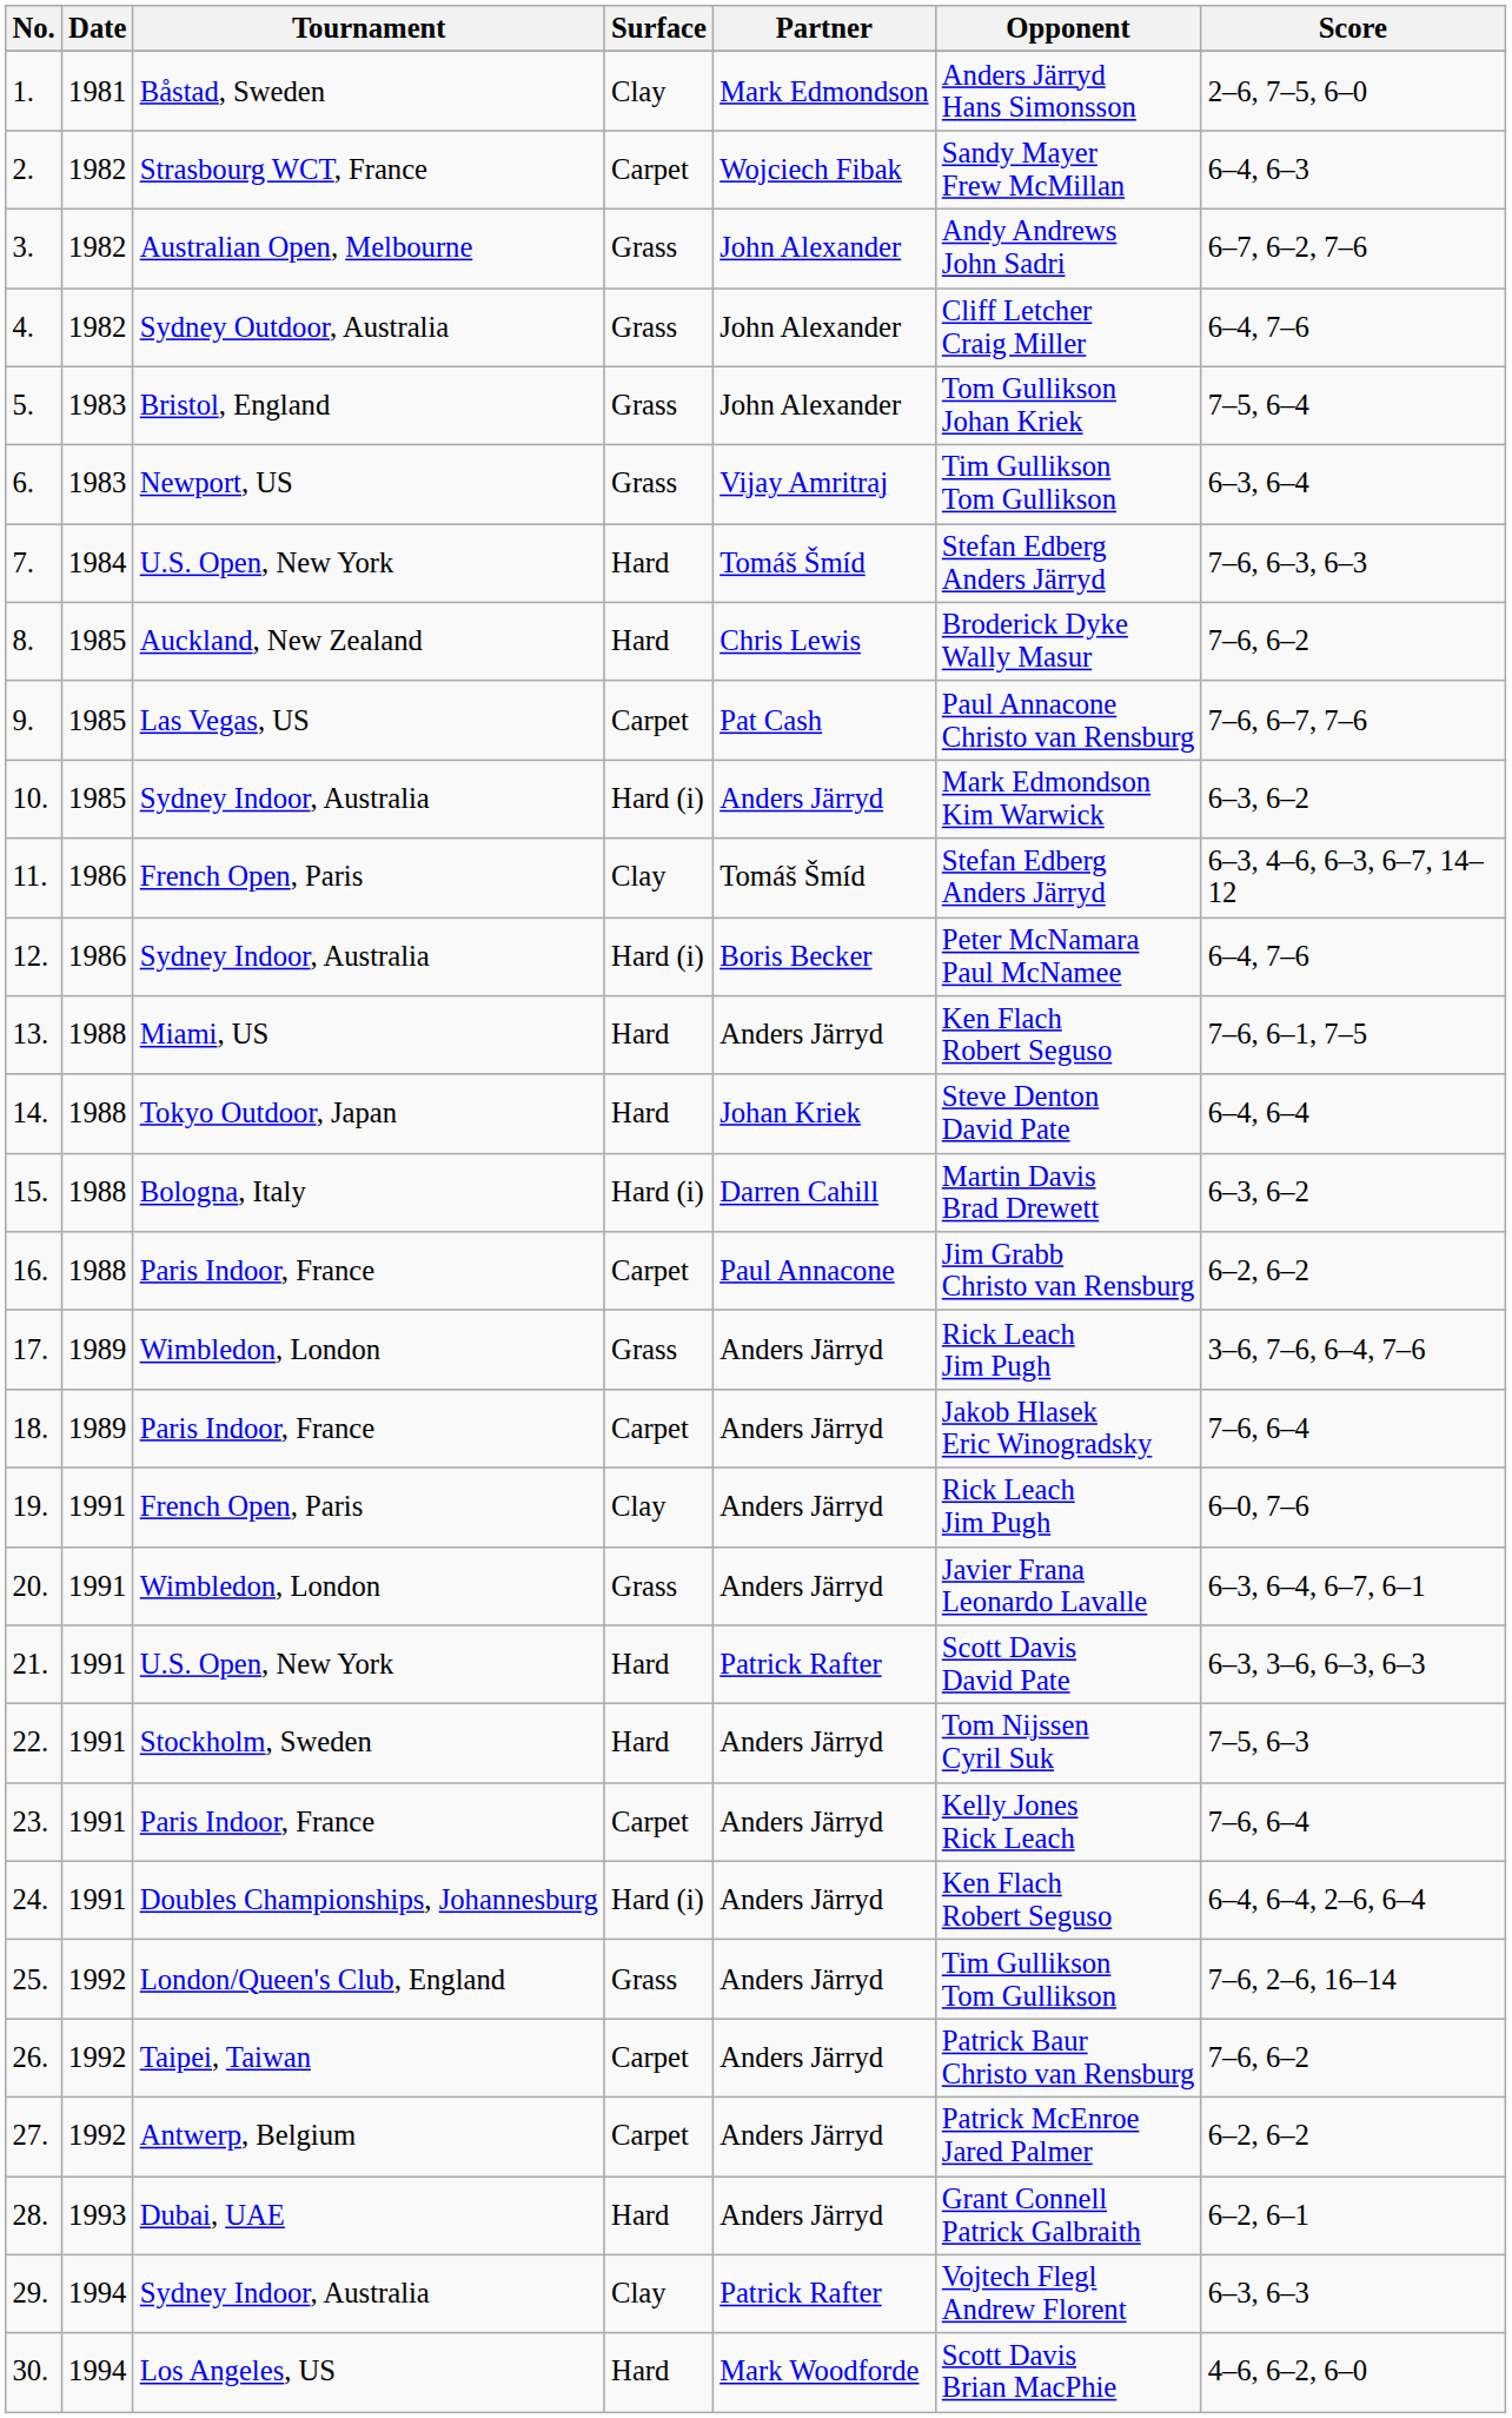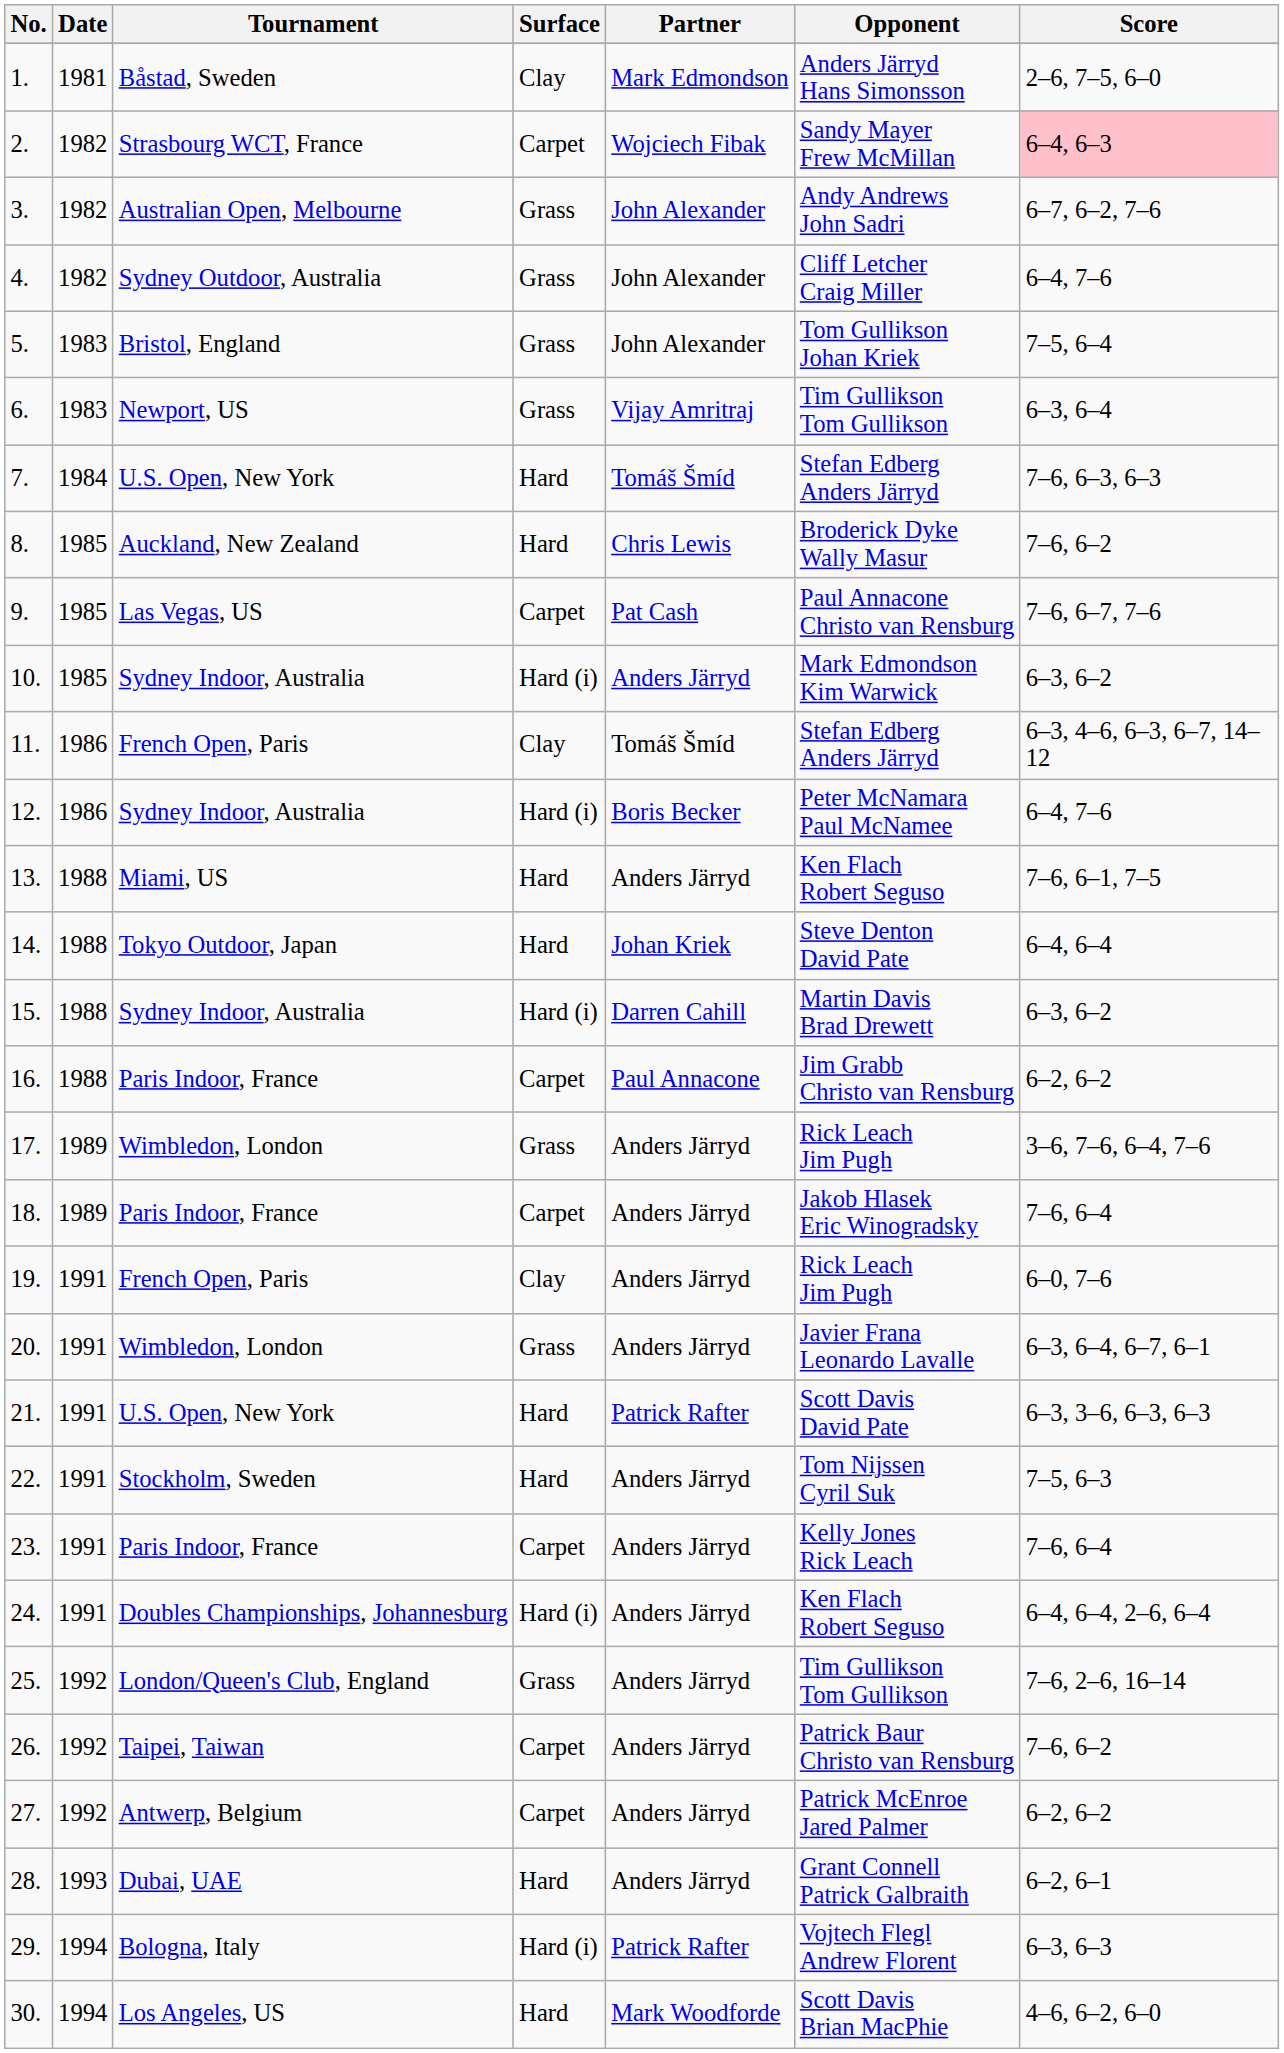 <table class="sortable wikitable">
 <tr>
 <th>No.</th>
 <th>Date</th>
 <th>Tournament</th>
 <th>Surface</th>
 <th>Partner</th>
 <th>Opponent</th>
 <th style="width:160px" class="unsortable">Score</th>
 </tr>
 <tr>
 </tr>
 <tr>
 <td>1.</td>
 <td>1981</td>
 <td><a href='#'>Båstad</a>, Sweden</td>
 <td>Clay</td>
 <td> <a href='#'>Mark Edmondson</a></td>
 <td> <a href='#'>Anders Järryd</a> <br>  <a href='#'>Hans Simonsson</a></td>
 <td>2–6, 7–5, 6–0</td>
 </tr>
 <tr>
 <td>2.</td>
 <td>1982</td>
 <td><a href='#'>Strasbourg WCT</a>, France</td>
 <td>Carpet</td>
 <td> <a href='#'>Wojciech Fibak</a></td>
 <td> <a href='#'>Sandy Mayer</a> <br>  <a href='#'>Frew McMillan</a></td>
-<td>6–4, 6–3</td>
+<td style="background: pink;">6–4, 6–3</td>
 </tr>
 <tr>
 <td>3.</td>
 <td>1982</td>
 <td><a href='#'>Australian Open</a>, <a href='#'>Melbourne</a></td>
 <td>Grass</td>
 <td> <a href='#'>John Alexander</a></td>
 <td> <a href='#'>Andy Andrews</a> <br>  <a href='#'>John Sadri</a></td>
 <td>6–7, 6–2, 7–6</td>
 </tr>
 <tr>
 <td>4.</td>
 <td>1982</td>
 <td><a href='#'>Sydney Outdoor</a>, Australia</td>
 <td>Grass</td>
 <td> John Alexander</td>
 <td> <a href='#'>Cliff Letcher</a> <br>  <a href='#'>Craig Miller</a></td>
 <td>6–4, 7–6</td>
 </tr>
 <tr>
 <td>5.</td>
 <td>1983</td>
 <td><a href='#'>Bristol</a>, England</td>
 <td>Grass</td>
 <td> John Alexander</td>
 <td> <a href='#'>Tom Gullikson</a> <br>  <a href='#'>Johan Kriek</a></td>
 <td>7–5, 6–4</td>
 </tr>
 <tr>
 <td>6.</td>
 <td>1983</td>
 <td><a href='#'>Newport</a>, US</td>
 <td>Grass</td>
 <td> <a href='#'>Vijay Amritraj</a></td>
 <td> <a href='#'>Tim Gullikson</a> <br>  <a href='#'>Tom Gullikson</a></td>
 <td>6–3, 6–4</td>
 </tr>
 <tr>
 <td>7.</td>
 <td>1984</td>
 <td><a href='#'>U.S. Open</a>, New York</td>
 <td>Hard</td>
 <td> <a href='#'>Tomáš Šmíd</a></td>
 <td> <a href='#'>Stefan Edberg</a> <br>  <a href='#'>Anders Järryd</a></td>
 <td>7–6, 6–3, 6–3</td>
 </tr>
 <tr>
 <td>8.</td>
 <td>1985</td>
 <td><a href='#'>Auckland</a>, New Zealand</td>
 <td>Hard</td>
 <td> <a href='#'>Chris Lewis</a></td>
 <td> <a href='#'>Broderick Dyke</a> <br>  <a href='#'>Wally Masur</a></td>
 <td>7–6, 6–2</td>
 </tr>
 <tr>
 <td>9.</td>
 <td>1985</td>
 <td><a href='#'>Las Vegas</a>, US</td>
 <td>Carpet</td>
 <td> <a href='#'>Pat Cash</a></td>
 <td> <a href='#'>Paul Annacone</a> <br>  <a href='#'>Christo van Rensburg</a></td>
 <td>7–6, 6–7, 7–6</td>
 </tr>
 <tr>
 <td>10.</td>
 <td>1985</td>
 <td><a href='#'>Sydney Indoor</a>, Australia</td>
 <td>Hard (i)</td>
 <td> <a href='#'>Anders Järryd</a></td>
 <td> <a href='#'>Mark Edmondson</a> <br>  <a href='#'>Kim Warwick</a></td>
 <td>6–3, 6–2</td>
 </tr>
 <tr>
 <td>11.</td>
 <td>1986</td>
 <td><a href='#'>French Open</a>, Paris</td>
 <td>Clay</td>
 <td> Tomáš Šmíd</td>
 <td> <a href='#'>Stefan Edberg</a> <br>  <a href='#'>Anders Järryd</a></td>
 <td>6–3, 4–6, 6–3, 6–7, 14–12</td>
 </tr>
 <tr>
 <td>12.</td>
 <td>1986</td>
 <td><a href='#'>Sydney Indoor</a>, Australia</td>
 <td>Hard (i)</td>
 <td> <a href='#'>Boris Becker</a></td>
 <td> <a href='#'>Peter McNamara</a> <br>  <a href='#'>Paul McNamee</a></td>
 <td>6–4, 7–6</td>
 </tr>
 <tr>
 <td>13.</td>
 <td>1988</td>
 <td><a href='#'>Miami</a>, US</td>
 <td>Hard</td>
 <td> Anders Järryd</td>
 <td> <a href='#'>Ken Flach</a> <br>  <a href='#'>Robert Seguso</a></td>
 <td>7–6, 6–1, 7–5</td>
 </tr>
 <tr>
 <td>14.</td>
 <td>1988</td>
 <td><a href='#'>Tokyo Outdoor</a>, Japan</td>
 <td>Hard</td>
 <td> <a href='#'>Johan Kriek</a></td>
 <td> <a href='#'>Steve Denton</a> <br>  <a href='#'>David Pate</a></td>
 <td>6–4, 6–4</td>
 </tr>
 <tr>
 <td>15.</td>
 <td>1988</td>
-<td><a href='#'>Bologna</a>, Italy</td>
+<td><a href='#'>Sydney Indoor</a>, Australia</td>
 <td>Hard (i)</td>
 <td> <a href='#'>Darren Cahill</a></td>
 <td> <a href='#'>Martin Davis</a> <br>  <a href='#'>Brad Drewett</a></td>
 <td>6–3, 6–2</td>
 </tr>
 <tr>
 <td>16.</td>
 <td>1988</td>
 <td><a href='#'>Paris Indoor</a>, France</td>
 <td>Carpet</td>
 <td> <a href='#'>Paul Annacone</a></td>
 <td> <a href='#'>Jim Grabb</a> <br>  <a href='#'>Christo van Rensburg</a></td>
 <td>6–2, 6–2</td>
 </tr>
 <tr>
 <td>17.</td>
 <td>1989</td>
 <td><a href='#'>Wimbledon</a>, London</td>
 <td>Grass</td>
 <td> Anders Järryd</td>
 <td> <a href='#'>Rick Leach</a> <br>  <a href='#'>Jim Pugh</a></td>
 <td>3–6, 7–6, 6–4, 7–6</td>
 </tr>
 <tr>
 <td>18.</td>
 <td>1989</td>
 <td><a href='#'>Paris Indoor</a>, France</td>
 <td>Carpet</td>
 <td> Anders Järryd</td>
 <td> <a href='#'>Jakob Hlasek</a> <br>  <a href='#'>Eric Winogradsky</a></td>
 <td>7–6, 6–4</td>
 </tr>
 <tr>
 <td>19.</td>
 <td>1991</td>
 <td><a href='#'>French Open</a>, Paris</td>
 <td>Clay</td>
 <td> Anders Järryd</td>
 <td> <a href='#'>Rick Leach</a> <br>  <a href='#'>Jim Pugh</a></td>
 <td>6–0, 7–6</td>
 </tr>
 <tr>
 <td>20.</td>
 <td>1991</td>
 <td><a href='#'>Wimbledon</a>, London</td>
 <td>Grass</td>
 <td> Anders Järryd</td>
 <td> <a href='#'>Javier Frana</a> <br>  <a href='#'>Leonardo Lavalle</a></td>
 <td>6–3, 6–4, 6–7, 6–1</td>
 </tr>
 <tr>
 <td>21.</td>
 <td>1991</td>
 <td><a href='#'>U.S. Open</a>, New York</td>
 <td>Hard</td>
 <td> <a href='#'>Patrick Rafter</a></td>
 <td> <a href='#'>Scott Davis</a> <br>  <a href='#'>David Pate</a></td>
 <td>6–3, 3–6, 6–3, 6–3</td>
 </tr>
 <tr>
 <td>22.</td>
 <td>1991</td>
 <td><a href='#'>Stockholm</a>, Sweden</td>
 <td>Hard</td>
 <td> Anders Järryd</td>
 <td> <a href='#'>Tom Nijssen</a> <br>  <a href='#'>Cyril Suk</a></td>
 <td>7–5, 6–3</td>
 </tr>
 <tr>
 <td>23.</td>
 <td>1991</td>
 <td><a href='#'>Paris Indoor</a>, France</td>
 <td>Carpet</td>
 <td> Anders Järryd</td>
 <td> <a href='#'>Kelly Jones</a> <br>  <a href='#'>Rick Leach</a></td>
 <td>7–6, 6–4</td>
 </tr>
 <tr>
 <td>24.</td>
 <td>1991</td>
 <td><a href='#'>Doubles Championships</a>, <a href='#'>Johannesburg</a></td>
 <td>Hard (i)</td>
 <td> Anders Järryd</td>
 <td> <a href='#'>Ken Flach</a> <br>  <a href='#'>Robert Seguso</a></td>
 <td>6–4, 6–4, 2–6, 6–4</td>
 </tr>
 <tr>
 <td>25.</td>
 <td>1992</td>
 <td><a href='#'>London/Queen's Club</a>, England</td>
 <td>Grass</td>
 <td> Anders Järryd</td>
 <td> <a href='#'>Tim Gullikson</a> <br>  <a href='#'>Tom Gullikson</a></td>
 <td>7–6, 2–6, 16–14</td>
 </tr>
 <tr>
 <td>26.</td>
 <td>1992</td>
 <td><a href='#'>Taipei</a>, <a href='#'>Taiwan</a></td>
 <td>Carpet</td>
 <td> Anders Järryd</td>
 <td> <a href='#'>Patrick Baur</a> <br>  <a href='#'>Christo van Rensburg</a></td>
 <td>7–6, 6–2</td>
 </tr>
 <tr>
 <td>27.</td>
 <td>1992</td>
 <td><a href='#'>Antwerp</a>, Belgium</td>
 <td>Carpet</td>
 <td> Anders Järryd</td>
 <td> <a href='#'>Patrick McEnroe</a> <br>  <a href='#'>Jared Palmer</a></td>
 <td>6–2, 6–2</td>
 </tr>
 <tr>
 <td>28.</td>
 <td>1993</td>
 <td><a href='#'>Dubai</a>, <a href='#'>UAE</a></td>
 <td>Hard</td>
 <td> Anders Järryd</td>
 <td> <a href='#'>Grant Connell</a> <br>  <a href='#'>Patrick Galbraith</a></td>
 <td>6–2, 6–1</td>
 </tr>
 <tr>
 <td>29.</td>
 <td>1994</td>
-<td><a href='#'>Sydney Indoor</a>, Australia</td>
-<td>Clay</td>
+<td><a href='#'>Bologna</a>, Italy</td>
+<td>Hard (i)</td>
 <td> <a href='#'>Patrick Rafter</a></td>
 <td> <a href='#'>Vojtech Flegl</a> <br>  <a href='#'>Andrew Florent</a></td>
 <td>6–3, 6–3</td>
 </tr>
 <tr>
 <td>30.</td>
 <td>1994</td>
 <td><a href='#'>Los Angeles</a>, US</td>
 <td>Hard</td>
 <td> <a href='#'>Mark Woodforde</a></td>
 <td> <a href='#'>Scott Davis</a> <br>  <a href='#'>Brian MacPhie</a></td>
 <td>4–6, 6–2, 6–0</td>
 </tr>
 </table>
